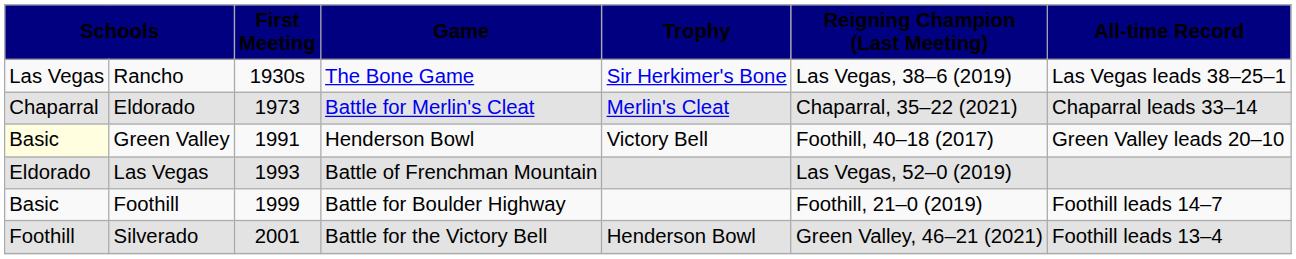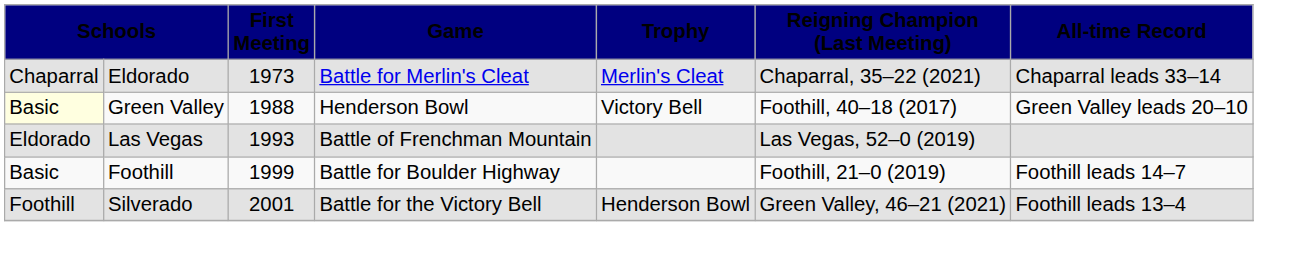 <table class="wikitable">
 <tr bgcolor="#000080" align="center">
 <td colspan=2><span><strong>Schools</strong></span></td>
 <td><span><strong>First<br>Meeting</strong></span></td>
 <td><span><strong>Game</strong></span></td>
 <td><span><strong>Trophy</strong></span></td>
 <td><span><strong>Reigning Champion<br>(Last Meeting)</strong></span></td>
 <td><span><strong>All-time Record</strong></span></td>
-</tr>
-<tr>
-<td>Las Vegas</td>
-<td>Rancho</td>
-<td align=center>1930s</td>
-<td><a href='#'>The Bone Game</a></td>
-<td><a href='#'>Sir Herkimer's Bone</a></td>
-<td>Las Vegas, 38–6 (2019)</td>
-<td>Las Vegas leads 38–25–1</td>
 </tr>
 <tr bgcolor="#e3e3e3">
 <td>Chaparral</td>
 <td>Eldorado</td>
 <td align=center>1973</td>
 <td><a href='#'>Battle for Merlin's Cleat</a></td>
 <td><a href='#'>Merlin's Cleat</a></td>
 <td>Chaparral, 35–22 (2021)</td>
 <td>Chaparral leads 33–14</td>
 </tr>
 <tr>
 <td style="background: lightyellow;">Basic</td>
 <td>Green Valley</td>
-<td align=center>1991</td>
+<td align=center>1988</td>
 <td>Henderson Bowl</td>
 <td>Victory Bell</td>
 <td>Foothill, 40–18 (2017)</td>
 <td>Green Valley leads 20–10</td>
 </tr>
 <tr bgcolor="#e3e3e3">
 <td>Eldorado</td>
 <td>Las Vegas</td>
 <td align=center>1993</td>
 <td>Battle of Frenchman Mountain</td>
 <td></td>
 <td>Las Vegas, 52–0 (2019)</td>
 <td></td>
 </tr>
 <tr>
 <td>Basic</td>
 <td>Foothill</td>
 <td align=center>1999</td>
 <td>Battle for Boulder Highway</td>
 <td></td>
 <td>Foothill, 21–0 (2019)</td>
 <td>Foothill leads 14–7</td>
 </tr>
 <tr bgcolor="#e3e3e3">
 <td>Foothill</td>
 <td>Silverado</td>
 <td align=center>2001</td>
 <td>Battle for the Victory Bell</td>
 <td>Henderson Bowl</td>
 <td>Green Valley, 46–21 (2021)</td>
 <td>Foothill leads 13–4</td>
 </tr>
 <tr>
 </tr>
 </table>
